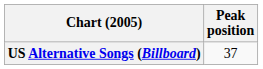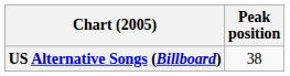 <table class="wikitable plainrowheaders">
 <tr>
 <th>Chart (2005)</th>
 <th>Peak<br>position</th>
 </tr>
 <tr>
 <th scope="row">US <a href='#'>Alternative Songs</a> (<em><a href='#'>Billboard</a></em>)</th>
-<td style="text-align:center;">37</td>
+<td style="text-align:center;">38</td>
 </tr>
 </table>
